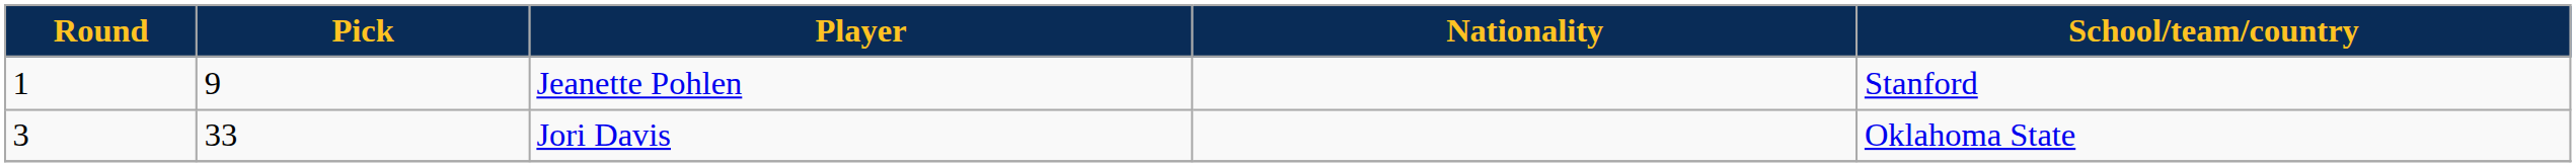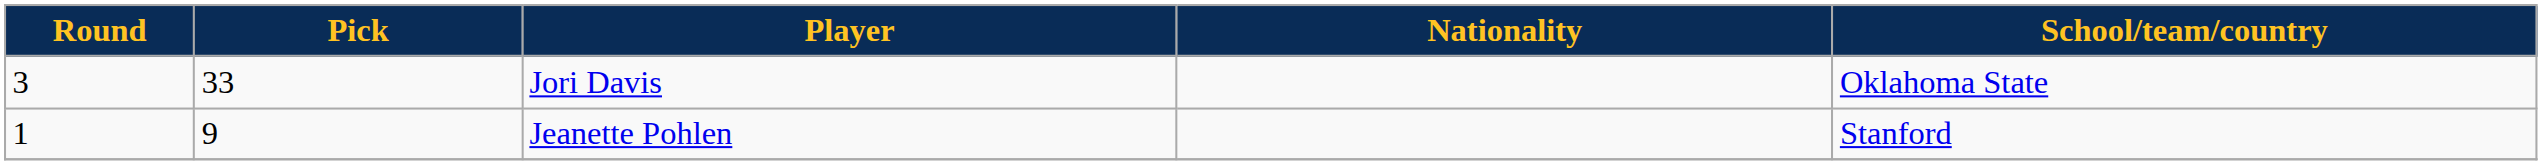 <table class="wikitable">
 <tr>
 <th style="background:#092C57; color:#FFC322;" width="2%">Round</th>
 <th style="background:#092C57; color:#FFC322;" width="5%">Pick</th>
 <th style="background:#092C57; color:#FFC322;" width="10%">Player</th>
 <th style="background:#092C57; color:#FFC322;" width="10%">Nationality</th>
 <th style="background:#092C57; color:#FFC322;" width="10%">School/team/country</th>
 </tr>
 <tr>
+<td>3</td>
+<td>33</td>
+<td><a href='#'>Jori Davis</a></td>
+<td></td>
+<td><a href='#'>Oklahoma State</a></td>
+</tr>
+<tr>
 <td>1</td>
 <td>9</td>
 <td><a href='#'>Jeanette Pohlen</a></td>
 <td></td>
 <td><a href='#'>Stanford</a></td>
 </tr>
 <tr>
-<td>3</td>
-<td>33</td>
-<td><a href='#'>Jori Davis</a></td>
-<td></td>
-<td><a href='#'>Oklahoma State</a></td>
-</tr>
-<tr>
 </tr>
 </table>
